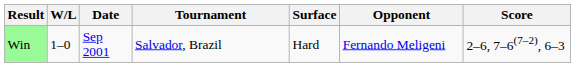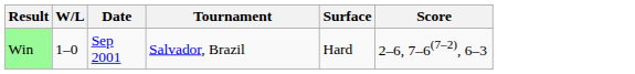 <table class="sortable wikitable">
 <tr>
 <th style="width:35px">Result</th>
 <th style="width:30px" class="unsortable">W/L</th>
 <th style="width:55px">Date</th>
 <th style="width:180px">Tournament</th>
 <th style="width:50px">Surface</th>
-<th style="width:140px">Opponent</th>
 <th style="width:120px" class="unsortable">Score</th>
 </tr>
 <tr>
 <td style="background:#98fb98;">Win</td>
 <td>1–0</td>
 <td><a href='#'>Sep 2001</a></td>
 <td><a href='#'>Salvador</a>, Brazil</td>
 <td>Hard</td>
-<td> <a href='#'>Fernando Meligeni</a></td>
 <td>2–6, 7–6<sup>(7–2)</sup>, 6–3</td>
 </tr>
 </table>
